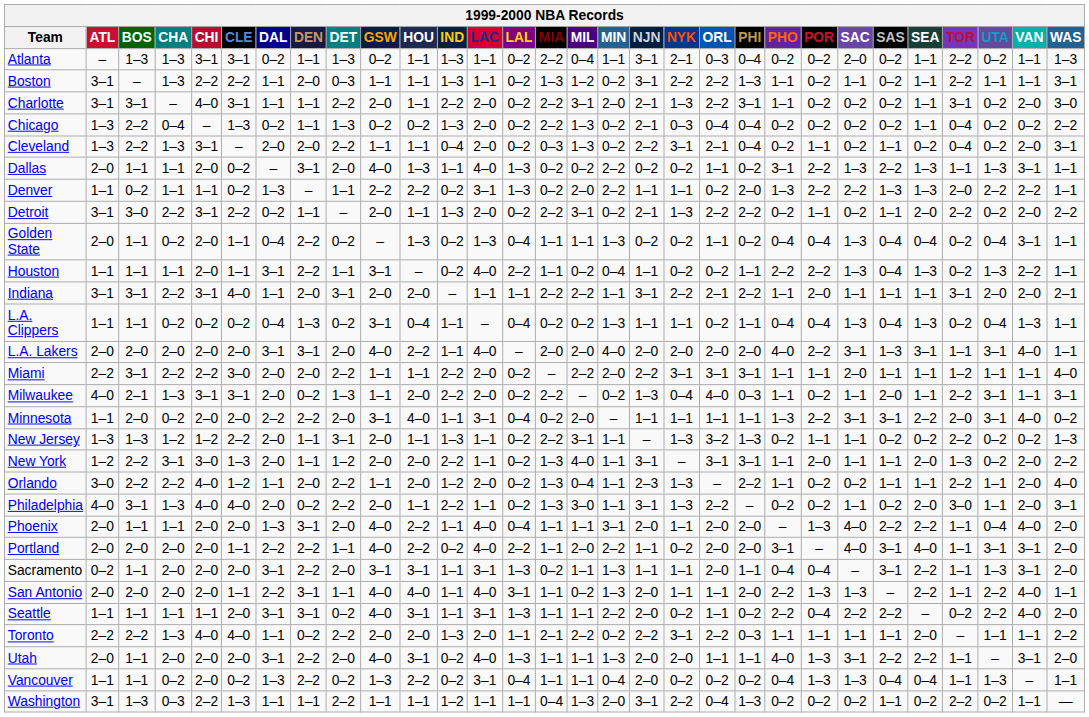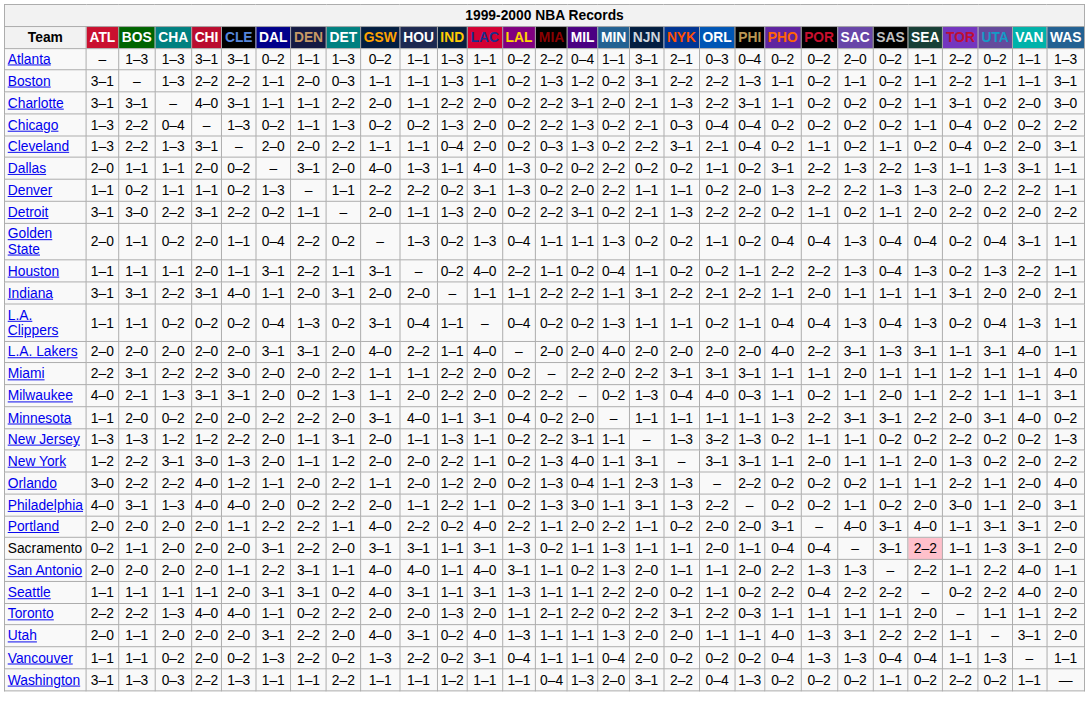 <table class="wikitable" style="font-size:90%; text-align:center;">
 <tr>
 <th colspan=30>1999-2000 NBA Records</th>
 </tr>
 <tr>
 <th width=100>Team</th>
 <th style="background:#CA102F;color:#FFFFFF;width=35">ATL</th>
 <th style="background:#006400;color:#FFFFFF;width=35">BOS</th>
 <th style="background:#008080;color:#FFFFFF;width=35">CHA</th>
 <th style="background:#BA0C2F;color:#FFFFFF;width=35">CHI</th>
 <th style="background:#000000;color:#5787DC;width=35">CLE</th>
 <th style="background:#00008B;color:#FFFFFF;width=35">DAL</th>
 <th style="background:#141A44;color:#C69966;width=35">DEN</th>
 <th style="background:#008080;color:#FFFFFF;width=35">DET</th>
 <th style="background:#031E41;color:#FEA302;width=35">GSW</th>
 <th style="background:#1D2951;color:#FFFFFF;width=35">HOU</th>
 <th style="background:#081F3F;color:#FDCC04;width=35">IND</th>
 <th style="background:#D40032;color:#1A2E8B;width=35">LAC</th>
 <th style="background:#800080;color:#FFD700;width=35">LAL</th>
 <th style="background:#000000;color:#8B0000;width=35">MIA</th>
 <th style="background:#4B0082;color:#FFFFFF;width=35">MIL</th>
 <th style="background:#236192;color:#FFFFFF;width=35">MIN</th>
 <th style="background:#031E41;color:#CED5DD;width=35">NJN</th>
 <th style="background:#003593;color:#FF4F03;width=35">NYK</th>
 <th style="background:#0056B5;color:#FFFFFF;width=35">ORL</th>
 <th style="background:#000000;color:#BB9754;width=35">PHI</th>
 <th style="background:#5F24A0;color:#FF6303;width=35">PHO</th>
 <th style="background:#000000;color:#C90F2E;width=35">POR</th>
 <th style="background:#6846A8;color:#FFFFFF;width=35">SAC</th>
 <th style="background:#000000;color:#C0C0C0;width=35">SAS</th>
 <th style="background:#173F36;color:#FFFFFF;width=35">SEA</th>
 <th style="background:#7436BF;color:#BE0F34;width=35">TOR</th>
 <th style="background:#644A9C;color:#149BC7;width=35">UTA</th>
 <th style="background:#00B2AA;color:#FFFFFF;width=35">VAN</th>
 <th style="background:#236192;color:#FFFFFF;width=35">WAS</th>
 </tr>
 <tr>
 <td style="text-align:left;"><a href='#'>Atlanta</a></td>
 <td>–</td>
 <td>1–3</td>
 <td>1–3</td>
 <td>3–1</td>
 <td>3–1</td>
 <td>0–2</td>
 <td>1–1</td>
 <td>1–3</td>
 <td>0–2</td>
 <td>1–1</td>
 <td>1–3</td>
 <td>1–1</td>
 <td>0–2</td>
 <td>2–2</td>
 <td>0–4</td>
 <td>1–1</td>
 <td>3–1</td>
 <td>2–1</td>
 <td>0–3</td>
 <td>0–4</td>
 <td>0–2</td>
 <td>0–2</td>
 <td>2–0</td>
 <td>0–2</td>
 <td>1–1</td>
 <td>2–2</td>
 <td>0–2</td>
 <td>1–1</td>
 <td>1–3</td>
 </tr>
 <tr>
 <td style="text-align:left;"><a href='#'>Boston</a></td>
 <td>3–1</td>
 <td>–</td>
 <td>1–3</td>
 <td>2–2</td>
 <td>2–2</td>
 <td>1–1</td>
 <td>2–0</td>
 <td>0–3</td>
 <td>1–1</td>
 <td>1–1</td>
 <td>1–3</td>
 <td>1–1</td>
 <td>0–2</td>
 <td>1–3</td>
 <td>1–2</td>
 <td>0–2</td>
 <td>3–1</td>
 <td>2–2</td>
 <td>2–2</td>
 <td>1–3</td>
 <td>1–1</td>
 <td>0–2</td>
 <td>1–1</td>
 <td>0–2</td>
 <td>1–1</td>
 <td>2–2</td>
 <td>1–1</td>
 <td>1–1</td>
 <td>3–1</td>
 </tr>
 <tr>
 <td style="text-align:left;"><a href='#'>Charlotte</a></td>
 <td>3–1</td>
 <td>3–1</td>
 <td>–</td>
 <td>4–0</td>
 <td>3–1</td>
 <td>1–1</td>
 <td>1–1</td>
 <td>2–2</td>
 <td>2–0</td>
 <td>1–1</td>
 <td>2–2</td>
 <td>2–0</td>
 <td>0–2</td>
 <td>2–2</td>
 <td>3–1</td>
 <td>2–0</td>
 <td>2–1</td>
 <td>1–3</td>
 <td>2–2</td>
 <td>3–1</td>
 <td>1–1</td>
 <td>0–2</td>
 <td>0–2</td>
 <td>0–2</td>
 <td>1–1</td>
 <td>3–1</td>
 <td>0–2</td>
 <td>2–0</td>
 <td>3–0</td>
 </tr>
 <tr>
 <td style="text-align:left;"><a href='#'>Chicago</a></td>
 <td>1–3</td>
 <td>2–2</td>
 <td>0–4</td>
 <td>–</td>
 <td>1–3</td>
 <td>0–2</td>
 <td>1–1</td>
 <td>1–3</td>
 <td>0–2</td>
 <td>0–2</td>
 <td>1–3</td>
 <td>2–0</td>
 <td>0–2</td>
 <td>2–2</td>
 <td>1–3</td>
 <td>0–2</td>
 <td>2–1</td>
 <td>0–3</td>
 <td>0–4</td>
 <td>0–4</td>
 <td>0–2</td>
 <td>0–2</td>
 <td>0–2</td>
 <td>0–2</td>
 <td>1–1</td>
 <td>0–4</td>
 <td>0–2</td>
 <td>0–2</td>
 <td>2–2</td>
 </tr>
 <tr>
 <td style="text-align:left;"><a href='#'>Cleveland</a></td>
 <td>1–3</td>
 <td>2–2</td>
 <td>1–3</td>
 <td>3–1</td>
 <td>–</td>
 <td>2–0</td>
 <td>2–0</td>
 <td>2–2</td>
 <td>1–1</td>
 <td>1–1</td>
 <td>0–4</td>
 <td>2–0</td>
 <td>0–2</td>
 <td>0–3</td>
 <td>1–3</td>
 <td>0–2</td>
 <td>2–2</td>
 <td>3–1</td>
 <td>2–1</td>
 <td>0–4</td>
 <td>0–2</td>
 <td>1–1</td>
 <td>0–2</td>
 <td>1–1</td>
 <td>0–2</td>
 <td>0–4</td>
 <td>0–2</td>
 <td>2–0</td>
 <td>3–1</td>
 </tr>
 <tr>
 <td style="text-align:left;"><a href='#'>Dallas</a></td>
 <td>2–0</td>
 <td>1–1</td>
 <td>1–1</td>
 <td>2–0</td>
 <td>0–2</td>
 <td>–</td>
 <td>3–1</td>
 <td>2–0</td>
 <td>4–0</td>
 <td>1–3</td>
 <td>1–1</td>
 <td>4–0</td>
 <td>1–3</td>
 <td>0–2</td>
 <td>0–2</td>
 <td>2–2</td>
 <td>0–2</td>
 <td>0–2</td>
 <td>1–1</td>
 <td>0–2</td>
 <td>3–1</td>
 <td>2–2</td>
 <td>1–3</td>
 <td>2–2</td>
 <td>1–3</td>
 <td>1–1</td>
 <td>1–3</td>
 <td>3–1</td>
 <td>1–1</td>
 </tr>
 <tr>
 <td style="text-align:left;"><a href='#'>Denver</a></td>
 <td>1–1</td>
 <td>0–2</td>
 <td>1–1</td>
 <td>1–1</td>
 <td>0–2</td>
 <td>1–3</td>
 <td>–</td>
 <td>1–1</td>
 <td>2–2</td>
 <td>2–2</td>
 <td>0–2</td>
 <td>3–1</td>
 <td>1–3</td>
 <td>0–2</td>
 <td>2–0</td>
 <td>2–2</td>
 <td>1–1</td>
 <td>1–1</td>
 <td>0–2</td>
 <td>2–0</td>
 <td>1–3</td>
 <td>2–2</td>
 <td>2–2</td>
 <td>1–3</td>
 <td>1–3</td>
 <td>2–0</td>
 <td>2–2</td>
 <td>2–2</td>
 <td>1–1</td>
 </tr>
 <tr>
 <td style="text-align:left;"><a href='#'>Detroit</a></td>
 <td>3–1</td>
 <td>3–0</td>
 <td>2–2</td>
 <td>3–1</td>
 <td>2–2</td>
 <td>0–2</td>
 <td>1–1</td>
 <td>–</td>
 <td>2–0</td>
 <td>1–1</td>
 <td>1–3</td>
 <td>2–0</td>
 <td>0–2</td>
 <td>2–2</td>
 <td>3–1</td>
 <td>0–2</td>
 <td>2–1</td>
 <td>1–3</td>
 <td>2–2</td>
 <td>2–2</td>
 <td>0–2</td>
 <td>1–1</td>
 <td>0–2</td>
 <td>1–1</td>
 <td>2–0</td>
 <td>2–2</td>
 <td>0–2</td>
 <td>2–0</td>
 <td>2–2</td>
 </tr>
 <tr>
 <td style="text-align:left;"><a href='#'>Golden State</a></td>
 <td>2–0</td>
 <td>1–1</td>
 <td>0–2</td>
 <td>2–0</td>
 <td>1–1</td>
 <td>0–4</td>
 <td>2–2</td>
 <td>0–2</td>
 <td>–</td>
 <td>1–3</td>
 <td>0–2</td>
 <td>1–3</td>
 <td>0–4</td>
 <td>1–1</td>
 <td>1–1</td>
 <td>1–3</td>
 <td>0–2</td>
 <td>0–2</td>
 <td>1–1</td>
 <td>0–2</td>
 <td>0–4</td>
 <td>0–4</td>
 <td>1–3</td>
 <td>0–4</td>
 <td>0–4</td>
 <td>0–2</td>
 <td>0–4</td>
 <td>3–1</td>
 <td>1–1</td>
 </tr>
 <tr>
 <td style="text-align:left;"><a href='#'>Houston</a></td>
 <td>1–1</td>
 <td>1–1</td>
 <td>1–1</td>
 <td>2–0</td>
 <td>1–1</td>
 <td>3–1</td>
 <td>2–2</td>
 <td>1–1</td>
 <td>3–1</td>
 <td>–</td>
 <td>0–2</td>
 <td>4–0</td>
 <td>2–2</td>
 <td>1–1</td>
 <td>0–2</td>
 <td>0–4</td>
 <td>1–1</td>
 <td>0–2</td>
 <td>0–2</td>
 <td>1–1</td>
 <td>2–2</td>
 <td>2–2</td>
 <td>1–3</td>
 <td>0–4</td>
 <td>1–3</td>
 <td>0–2</td>
 <td>1–3</td>
 <td>2–2</td>
 <td>1–1</td>
 </tr>
 <tr>
 <td style="text-align:left;"><a href='#'>Indiana</a></td>
 <td>3–1</td>
 <td>3–1</td>
 <td>2–2</td>
 <td>3–1</td>
 <td>4–0</td>
 <td>1–1</td>
 <td>2–0</td>
 <td>3–1</td>
 <td>2–0</td>
 <td>2–0</td>
 <td>–</td>
 <td>1–1</td>
 <td>1–1</td>
 <td>2–2</td>
 <td>2–2</td>
 <td>1–1</td>
 <td>3–1</td>
 <td>2–2</td>
 <td>2–1</td>
 <td>2–2</td>
 <td>1–1</td>
 <td>2–0</td>
 <td>1–1</td>
 <td>1–1</td>
 <td>1–1</td>
 <td>3–1</td>
 <td>2–0</td>
 <td>2–0</td>
 <td>2–1</td>
 </tr>
 <tr>
 <td style="text-align:left;"><a href='#'>L.A. Clippers</a></td>
 <td>1–1</td>
 <td>1–1</td>
 <td>0–2</td>
 <td>0–2</td>
 <td>0–2</td>
 <td>0–4</td>
 <td>1–3</td>
 <td>0–2</td>
 <td>3–1</td>
 <td>0–4</td>
 <td>1–1</td>
 <td>–</td>
 <td>0–4</td>
 <td>0–2</td>
 <td>0–2</td>
 <td>1–3</td>
 <td>1–1</td>
 <td>1–1</td>
 <td>0–2</td>
 <td>1–1</td>
 <td>0–4</td>
 <td>0–4</td>
 <td>1–3</td>
 <td>0–4</td>
 <td>1–3</td>
 <td>0–2</td>
 <td>0–4</td>
 <td>1–3</td>
 <td>1–1</td>
 </tr>
 <tr>
 <td style="text-align:left;"><a href='#'>L.A. Lakers</a></td>
 <td>2–0</td>
 <td>2–0</td>
 <td>2–0</td>
 <td>2–0</td>
 <td>2–0</td>
 <td>3–1</td>
 <td>3–1</td>
 <td>2–0</td>
 <td>4–0</td>
 <td>2–2</td>
 <td>1–1</td>
 <td>4–0</td>
 <td>–</td>
 <td>2–0</td>
 <td>2–0</td>
 <td>4–0</td>
 <td>2–0</td>
 <td>2–0</td>
 <td>2–0</td>
 <td>2–0</td>
 <td>4–0</td>
 <td>2–2</td>
 <td>3–1</td>
 <td>1–3</td>
 <td>3–1</td>
 <td>1–1</td>
 <td>3–1</td>
 <td>4–0</td>
 <td>1–1</td>
 </tr>
 <tr>
 <td style="text-align:left;"><a href='#'>Miami</a></td>
 <td>2–2</td>
 <td>3–1</td>
 <td>2–2</td>
 <td>2–2</td>
 <td>3–0</td>
 <td>2–0</td>
 <td>2–0</td>
 <td>2–2</td>
 <td>1–1</td>
 <td>1–1</td>
 <td>2–2</td>
 <td>2–0</td>
 <td>0–2</td>
 <td>–</td>
 <td>2–2</td>
 <td>2–0</td>
 <td>2–2</td>
 <td>3–1</td>
 <td>3–1</td>
 <td>3–1</td>
 <td>1–1</td>
 <td>1–1</td>
 <td>2–0</td>
 <td>1–1</td>
 <td>1–1</td>
 <td>1–2</td>
 <td>1–1</td>
 <td>1–1</td>
 <td>4–0</td>
 </tr>
 <tr>
 <td style="text-align:left;"><a href='#'>Milwaukee</a></td>
 <td>4–0</td>
 <td>2–1</td>
 <td>1–3</td>
 <td>3–1</td>
 <td>3–1</td>
 <td>2–0</td>
 <td>0–2</td>
 <td>1–3</td>
 <td>1–1</td>
 <td>2–0</td>
 <td>2–2</td>
 <td>2–0</td>
 <td>0–2</td>
 <td>2–2</td>
 <td>–</td>
 <td>0–2</td>
 <td>1–3</td>
 <td>0–4</td>
 <td>4–0</td>
 <td>0–3</td>
 <td>1–1</td>
 <td>0–2</td>
 <td>1–1</td>
 <td>2–0</td>
 <td>1–1</td>
 <td>2–2</td>
-<td>3–1</td>
+<td>1–1</td>
 <td>1–1</td>
 <td>3–1</td>
 </tr>
 <tr>
 <td style="text-align:left;"><a href='#'>Minnesota</a></td>
 <td>1–1</td>
 <td>2–0</td>
 <td>0–2</td>
 <td>2–0</td>
 <td>2–0</td>
 <td>2–2</td>
 <td>2–2</td>
 <td>2–0</td>
 <td>3–1</td>
 <td>4–0</td>
 <td>1–1</td>
 <td>3–1</td>
 <td>0–4</td>
 <td>0–2</td>
 <td>2–0</td>
 <td>–</td>
 <td>1–1</td>
 <td>1–1</td>
 <td>1–1</td>
 <td>1–1</td>
 <td>1–3</td>
 <td>2–2</td>
 <td>3–1</td>
 <td>3–1</td>
 <td>2–2</td>
 <td>2–0</td>
 <td>3–1</td>
 <td>4–0</td>
 <td>0–2</td>
 </tr>
 <tr>
 <td style="text-align:left;"><a href='#'>New Jersey</a></td>
 <td>1–3</td>
 <td>1–3</td>
 <td>1–2</td>
 <td>1–2</td>
 <td>2–2</td>
 <td>2–0</td>
 <td>1–1</td>
 <td>3–1</td>
 <td>2–0</td>
 <td>1–1</td>
 <td>1–3</td>
 <td>1–1</td>
 <td>0–2</td>
 <td>2–2</td>
 <td>3–1</td>
 <td>1–1</td>
 <td>–</td>
 <td>1–3</td>
 <td>3–2</td>
 <td>1–3</td>
 <td>0–2</td>
 <td>1–1</td>
 <td>1–1</td>
 <td>0–2</td>
 <td>0–2</td>
 <td>2–2</td>
 <td>0–2</td>
 <td>0–2</td>
 <td>1–3</td>
 </tr>
 <tr>
 <td style="text-align:left;"><a href='#'>New York</a></td>
 <td>1–2</td>
 <td>2–2</td>
 <td>3–1</td>
 <td>3–0</td>
 <td>1–3</td>
 <td>2–0</td>
 <td>1–1</td>
 <td>1–2</td>
 <td>2–0</td>
 <td>2–0</td>
 <td>2–2</td>
 <td>1–1</td>
 <td>0–2</td>
 <td>1–3</td>
 <td>4–0</td>
 <td>1–1</td>
 <td>3–1</td>
 <td>–</td>
 <td>3–1</td>
 <td>3–1</td>
 <td>1–1</td>
 <td>2–0</td>
 <td>1–1</td>
 <td>1–1</td>
 <td>2–0</td>
 <td>1–3</td>
 <td>0–2</td>
 <td>2–0</td>
 <td>2–2</td>
 </tr>
 <tr>
 <td style="text-align:left;"><a href='#'>Orlando</a></td>
 <td>3–0</td>
 <td>2–2</td>
 <td>2–2</td>
 <td>4–0</td>
 <td>1–2</td>
 <td>1–1</td>
 <td>2–0</td>
 <td>2–2</td>
 <td>1–1</td>
 <td>2–0</td>
 <td>1–2</td>
 <td>2–0</td>
 <td>0–2</td>
 <td>1–3</td>
 <td>0–4</td>
 <td>1–1</td>
 <td>2–3</td>
 <td>1–3</td>
 <td>–</td>
 <td>2–2</td>
-<td>1–1</td>
+<td>0–2</td>
 <td>0–2</td>
 <td>0–2</td>
 <td>1–1</td>
 <td>1–1</td>
 <td>2–2</td>
 <td>1–1</td>
 <td>2–0</td>
 <td>4–0</td>
 </tr>
 <tr>
 <td style="text-align:left;"><a href='#'>Philadelphia</a></td>
 <td>4–0</td>
 <td>3–1</td>
 <td>1–3</td>
 <td>4–0</td>
 <td>4–0</td>
 <td>2–0</td>
 <td>0–2</td>
 <td>2–2</td>
 <td>2–0</td>
 <td>1–1</td>
 <td>2–2</td>
 <td>1–1</td>
 <td>0–2</td>
 <td>1–3</td>
 <td>3–0</td>
 <td>1–1</td>
 <td>3–1</td>
 <td>1–3</td>
 <td>2–2</td>
 <td>–</td>
 <td>0–2</td>
 <td>0–2</td>
 <td>1–1</td>
 <td>0–2</td>
 <td>2–0</td>
 <td>3–0</td>
 <td>1–1</td>
 <td>2–0</td>
 <td>3–1</td>
-</tr>
-<tr>
-<td style="text-align:left;"><a href='#'>Phoenix</a></td>
-<td>2–0</td>
-<td>1–1</td>
-<td>1–1</td>
-<td>2–0</td>
-<td>2–0</td>
-<td>1–3</td>
-<td>3–1</td>
-<td>2–0</td>
-<td>4–0</td>
-<td>2–2</td>
-<td>1–1</td>
-<td>4–0</td>
-<td>0–4</td>
-<td>1–1</td>
-<td>1–1</td>
-<td>3–1</td>
-<td>2–0</td>
-<td>1–1</td>
-<td>2–0</td>
-<td>2–0</td>
-<td>–</td>
-<td>1–3</td>
-<td>4–0</td>
-<td>2–2</td>
-<td>2–2</td>
-<td>1–1</td>
-<td>0–4</td>
-<td>4–0</td>
-<td>2–0</td>
 </tr>
 <tr>
 <td style="text-align:left;"><a href='#'>Portland</a></td>
 <td>2–0</td>
 <td>2–0</td>
 <td>2–0</td>
 <td>2–0</td>
 <td>1–1</td>
 <td>2–2</td>
 <td>2–2</td>
 <td>1–1</td>
 <td>4–0</td>
 <td>2–2</td>
 <td>0–2</td>
 <td>4–0</td>
 <td>2–2</td>
 <td>1–1</td>
 <td>2–0</td>
 <td>2–2</td>
 <td>1–1</td>
 <td>0–2</td>
 <td>2–0</td>
 <td>2–0</td>
 <td>3–1</td>
 <td>–</td>
 <td>4–0</td>
 <td>3–1</td>
 <td>4–0</td>
 <td>1–1</td>
 <td>3–1</td>
 <td>3–1</td>
 <td>2–0</td>
 </tr>
 <tr>
 <td style="text-align:left;">Sacramento</td>
 <td>0–2</td>
 <td>1–1</td>
 <td>2–0</td>
 <td>2–0</td>
 <td>2–0</td>
 <td>3–1</td>
 <td>2–2</td>
 <td>2–0</td>
 <td>3–1</td>
 <td>3–1</td>
 <td>1–1</td>
 <td>3–1</td>
 <td>1–3</td>
 <td>0–2</td>
 <td>1–1</td>
 <td>1–3</td>
 <td>1–1</td>
 <td>1–1</td>
 <td>2–0</td>
 <td>1–1</td>
 <td>0–4</td>
 <td>0–4</td>
 <td>–</td>
 <td>3–1</td>
-<td>2–2</td>
+<td style="background: pink;">2–2</td>
 <td>1–1</td>
 <td>1–3</td>
 <td>3–1</td>
 <td>2–0</td>
 </tr>
 <tr>
 <td style="text-align:left;"><a href='#'>San Antonio</a></td>
 <td>2–0</td>
 <td>2–0</td>
 <td>2–0</td>
 <td>2–0</td>
 <td>1–1</td>
 <td>2–2</td>
 <td>3–1</td>
 <td>1–1</td>
 <td>4–0</td>
 <td>4–0</td>
 <td>1–1</td>
 <td>4–0</td>
 <td>3–1</td>
 <td>1–1</td>
 <td>0–2</td>
 <td>1–3</td>
 <td>2–0</td>
 <td>1–1</td>
 <td>1–1</td>
 <td>2–0</td>
 <td>2–2</td>
 <td>1–3</td>
 <td>1–3</td>
 <td>–</td>
 <td>2–2</td>
 <td>1–1</td>
 <td>2–2</td>
 <td>4–0</td>
 <td>1–1</td>
 </tr>
 <tr>
 <td style="text-align:left;"><a href='#'>Seattle</a></td>
 <td>1–1</td>
 <td>1–1</td>
 <td>1–1</td>
 <td>1–1</td>
 <td>2–0</td>
 <td>3–1</td>
 <td>3–1</td>
 <td>0–2</td>
 <td>4–0</td>
 <td>3–1</td>
 <td>1–1</td>
 <td>3–1</td>
 <td>1–3</td>
 <td>1–1</td>
 <td>1–1</td>
 <td>2–2</td>
 <td>2–0</td>
 <td>0–2</td>
 <td>1–1</td>
 <td>0–2</td>
 <td>2–2</td>
 <td>0–4</td>
 <td>2–2</td>
 <td>2–2</td>
 <td>–</td>
 <td>0–2</td>
 <td>2–2</td>
 <td>4–0</td>
 <td>2–0</td>
 </tr>
 <tr>
 <td style="text-align:left;"><a href='#'>Toronto</a></td>
 <td>2–2</td>
 <td>2–2</td>
 <td>1–3</td>
 <td>4–0</td>
 <td>4–0</td>
 <td>1–1</td>
 <td>0–2</td>
 <td>2–2</td>
 <td>2–0</td>
 <td>2–0</td>
 <td>1–3</td>
 <td>2–0</td>
 <td>1–1</td>
 <td>2–1</td>
 <td>2–2</td>
 <td>0–2</td>
 <td>2–2</td>
 <td>3–1</td>
 <td>2–2</td>
 <td>0–3</td>
 <td>1–1</td>
 <td>1–1</td>
 <td>1–1</td>
 <td>1–1</td>
 <td>2–0</td>
 <td>–</td>
 <td>1–1</td>
 <td>1–1</td>
 <td>2–2</td>
 </tr>
 <tr>
 <td style="text-align:left;"><a href='#'>Utah</a></td>
 <td>2–0</td>
 <td>1–1</td>
 <td>2–0</td>
 <td>2–0</td>
 <td>2–0</td>
 <td>3–1</td>
 <td>2–2</td>
 <td>2–0</td>
 <td>4–0</td>
 <td>3–1</td>
 <td>0–2</td>
 <td>4–0</td>
 <td>1–3</td>
 <td>1–1</td>
 <td>1–1</td>
 <td>1–3</td>
 <td>2–0</td>
 <td>2–0</td>
 <td>1–1</td>
 <td>1–1</td>
 <td>4–0</td>
 <td>1–3</td>
 <td>3–1</td>
 <td>2–2</td>
 <td>2–2</td>
 <td>1–1</td>
 <td>–</td>
 <td>3–1</td>
 <td>2–0</td>
 </tr>
 <tr>
 <td style="text-align:left;"><a href='#'>Vancouver</a></td>
 <td>1–1</td>
 <td>1–1</td>
 <td>0–2</td>
 <td>2–0</td>
 <td>0–2</td>
 <td>1–3</td>
 <td>2–2</td>
 <td>0–2</td>
 <td>1–3</td>
 <td>2–2</td>
 <td>0–2</td>
 <td>3–1</td>
 <td>0–4</td>
 <td>1–1</td>
 <td>1–1</td>
 <td>0–4</td>
 <td>2–0</td>
 <td>0–2</td>
 <td>0–2</td>
 <td>0–2</td>
 <td>0–4</td>
 <td>1–3</td>
 <td>1–3</td>
 <td>0–4</td>
 <td>0–4</td>
 <td>1–1</td>
 <td>1–3</td>
 <td>–</td>
 <td>1–1</td>
 </tr>
 <tr>
 <td style="text-align:left;"><a href='#'>Washington</a></td>
 <td>3–1</td>
 <td>1–3</td>
 <td>0–3</td>
 <td>2–2</td>
 <td>1–3</td>
 <td>1–1</td>
 <td>1–1</td>
 <td>2–2</td>
 <td>1–1</td>
 <td>1–1</td>
 <td>1–2</td>
 <td>1–1</td>
 <td>1–1</td>
 <td>0–4</td>
 <td>1–3</td>
 <td>2–0</td>
 <td>3–1</td>
 <td>2–2</td>
 <td>0–4</td>
 <td>1–3</td>
 <td>0–2</td>
 <td>0–2</td>
 <td>0–2</td>
 <td>1–1</td>
 <td>0–2</td>
 <td>2–2</td>
 <td>0–2</td>
 <td>1–1</td>
 <td>—</td>
 </tr>
 </table>
